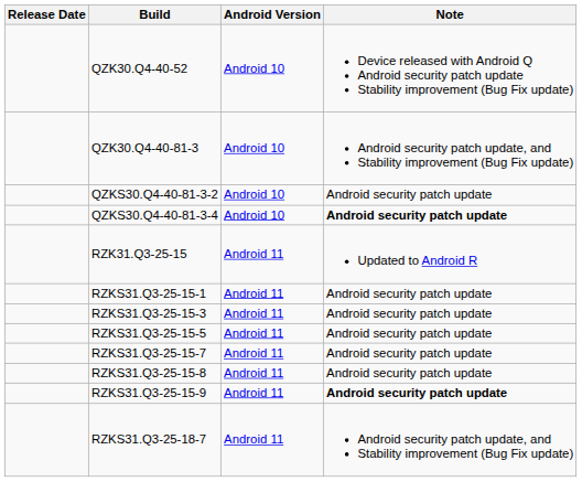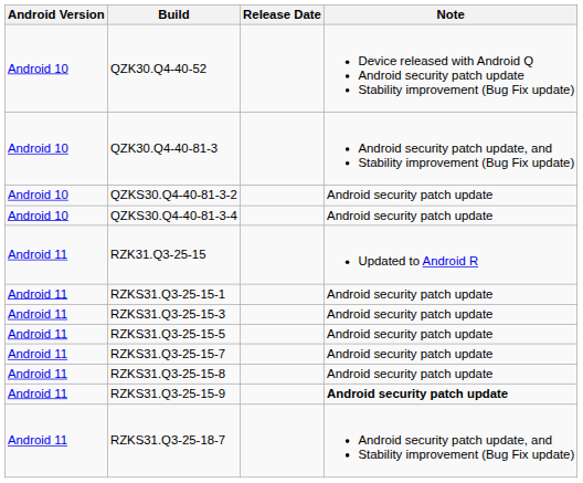 <table class="wikitable sortable">
 <tr>
+<th>Android Version</th>
+<th>Build</th>
 <th>Release Date</th>
-<th>Build</th>
-<th>Android Version</th>
 <th>Note</th>
 </tr>
 <tr>
+<td><a href='#'>Android 10</a></td>
+<td>QZK30.Q4-40-52</td>
 <td></td>
-<td>QZK30.Q4-40-52</td>
-<td><a href='#'>Android 10</a></td>
 <td><br><ul><li>Device released with Android Q</li><li>Android security patch update</li><li>Stability improvement (Bug Fix update)</li></ul></td>
 </tr>
 <tr>
+<td><a href='#'>Android 10</a></td>
+<td>QZK30.Q4-40-81-3</td>
 <td></td>
-<td>QZK30.Q4-40-81-3</td>
-<td><a href='#'>Android 10</a></td>
 <td><br><ul><li>Android security patch update, and</li><li>Stability improvement (Bug Fix update)</li></ul></td>
 </tr>
 <tr>
+<td><a href='#'>Android 10</a></td>
+<td>QZKS30.Q4-40-81-3-2</td>
 <td></td>
-<td>QZKS30.Q4-40-81-3-2</td>
-<td><a href='#'>Android 10</a></td>
 <td>Android security patch update</td>
 </tr>
 <tr>
+<td><a href='#'>Android 10</a></td>
+<td>QZKS30.Q4-40-81-3-4</td>
 <td></td>
-<td>QZKS30.Q4-40-81-3-4</td>
-<td><a href='#'>Android 10</a></td>
+<td>Android security patch update</td>
+</tr>
+<tr>
+<td><a href='#'>Android 11</a></td>
+<td>RZK31.Q3-25-15</td>
+<td></td>
+<td><br><ul><li>Updated to <a href='#'>Android R</a></li></ul></td>
+</tr>
+<tr>
+<td><a href='#'>Android 11</a></td>
+<td>RZKS31.Q3-25-15-1</td>
+<td></td>
+<td>Android security patch update</td>
+</tr>
+<tr>
+<td><a href='#'>Android 11</a></td>
+<td>RZKS31.Q3-25-15-3</td>
+<td></td>
+<td>Android security patch update</td>
+</tr>
+<tr>
+<td><a href='#'>Android 11</a></td>
+<td>RZKS31.Q3-25-15-5</td>
+<td></td>
+<td>Android security patch update</td>
+</tr>
+<tr>
+<td><a href='#'>Android 11</a></td>
+<td>RZKS31.Q3-25-15-7</td>
+<td></td>
+<td>Android security patch update</td>
+</tr>
+<tr>
+<td><a href='#'>Android 11</a></td>
+<td>RZKS31.Q3-25-15-8</td>
+<td></td>
+<td>Android security patch update</td>
+</tr>
+<tr>
+<td><a href='#'>Android 11</a></td>
+<td>RZKS31.Q3-25-15-9</td>
+<td></td>
 <td><strong>Android security patch update</strong></td>
 </tr>
 <tr>
+<td><a href='#'>Android 11</a></td>
+<td>RZKS31.Q3-25-18-7</td>
 <td></td>
-<td>RZK31.Q3-25-15</td>
-<td><a href='#'>Android 11</a></td>
-<td><br><ul><li>Updated to <a href='#'>Android R</a></li></ul></td>
-</tr>
-<tr>
-<td></td>
-<td>RZKS31.Q3-25-15-1</td>
-<td><a href='#'>Android 11</a></td>
-<td>Android security patch update</td>
-</tr>
-<tr>
-<td></td>
-<td>RZKS31.Q3-25-15-3</td>
-<td><a href='#'>Android 11</a></td>
-<td>Android security patch update</td>
-</tr>
-<tr>
-<td></td>
-<td>RZKS31.Q3-25-15-5</td>
-<td><a href='#'>Android 11</a></td>
-<td>Android security patch update</td>
-</tr>
-<tr>
-<td></td>
-<td>RZKS31.Q3-25-15-7</td>
-<td><a href='#'>Android 11</a></td>
-<td>Android security patch update</td>
-</tr>
-<tr>
-<td></td>
-<td>RZKS31.Q3-25-15-8</td>
-<td><a href='#'>Android 11</a></td>
-<td>Android security patch update</td>
-</tr>
-<tr>
-<td></td>
-<td>RZKS31.Q3-25-15-9</td>
-<td><a href='#'>Android 11</a></td>
-<td><strong>Android security patch update</strong></td>
-</tr>
-<tr>
-<td></td>
-<td>RZKS31.Q3-25-18-7</td>
-<td><a href='#'>Android 11</a></td>
 <td><br><ul><li>Android security patch update, and</li><li>Stability improvement (Bug Fix update)</li></ul></td>
 </tr>
 </table>
